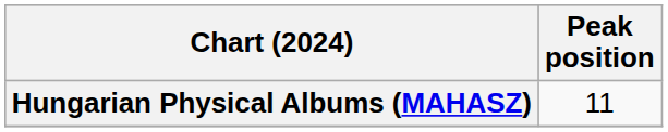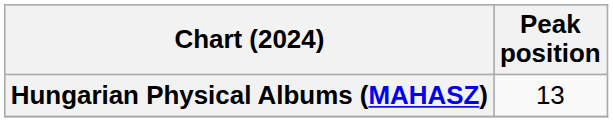 <table class="wikitable sortable plainrowheaders" style="text-align:center">
 <tr>
 <th scope="col">Chart (2024)</th>
 <th scope="col">Peak<br>position</th>
 </tr>
 <tr>
 <th scope="row">Hungarian Physical Albums (<a href='#'>MAHASZ</a>)</th>
-<td>11</td>
+<td>13</td>
 </tr>
 <tr>
 </tr>
 </table>
